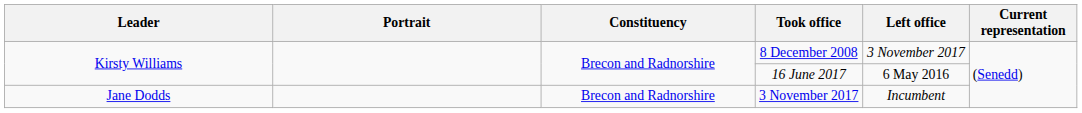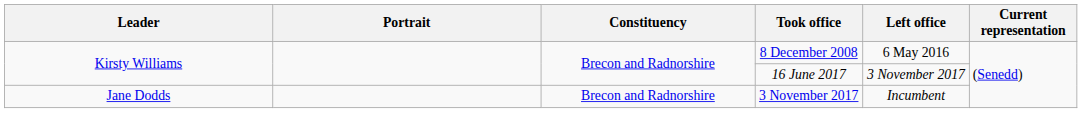 <table class="wikitable" style="text-align:center">
 <tr>
 <th style="width:25%;">Leader<br></th>
 <th width=60>Portrait</th>
 <th style="width:20%;">Constituency</th>
 <th style="width:10%;">Took office</th>
 <th style="width:10%;">Left office</th>
 <th style="width:10%;">Current representation</th>
 </tr>
 <tr>
 <td rowspan=2><a href='#'>Kirsty Williams</a><br></td>
 <td rowspan=2></td>
 <td rowspan=2><a href='#'>Brecon and Radnorshire</a> </td>
 <td><a href='#'>8 December 2008</a></td>
-<td><em>3 November 2017</em></td>
+<td>6 May 2016</td>
 <td rowspan=7 align=left> (<a href='#'>Senedd</a>)</td>
 </tr>
 <tr>
 <td><em>16 June 2017</em> </td>
-<td>6 May 2016</td>
+<td><em>3 November 2017</em></td>
 </tr>
 <tr>
 <td><a href='#'>Jane Dodds</a><br></td>
 <td></td>
 <td><a href='#'>Brecon and Radnorshire</a> </td>
 <td><a href='#'>3 November 2017</a></td>
 <td><em>Incumbent</em></td>
 </tr>
 </table>
